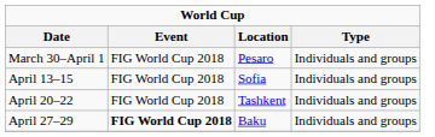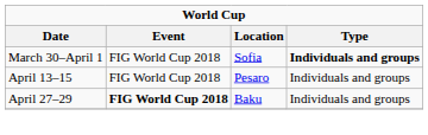 <table class="wikitable">
 <tr>
 <td colspan="4" style="text-align:center;"><strong>World Cup</strong></td>
 </tr>
 <tr>
 <th>Date</th>
 <th>Event</th>
 <th>Location</th>
 <th>Type</th>
 </tr>
 <tr>
 <td>March 30–April 1</td>
 <td>FIG World Cup 2018</td>
-<td>  <a href='#'>Pesaro</a></td>
-<td>Individuals and groups</td>
+<td>  <a href='#'>Sofia</a></td>
+<td><strong>Individuals and groups</strong></td>
 </tr>
 <tr>
 <td>April 13–15</td>
 <td>FIG World Cup 2018</td>
-<td>  <a href='#'>Sofia</a></td>
-<td>Individuals and groups</td>
-</tr>
-<tr>
-<td>April 20–22</td>
-<td>FIG World Cup 2018</td>
-<td>  <a href='#'>Tashkent</a></td>
+<td>  <a href='#'>Pesaro</a></td>
 <td>Individuals and groups</td>
 </tr>
 <tr>
 <td>April 27–29</td>
 <td><strong>FIG World Cup 2018</strong></td>
 <td>  <a href='#'>Baku</a></td>
 <td>Individuals and groups</td>
 </tr>
 <tr>
 </tr>
 </table>
